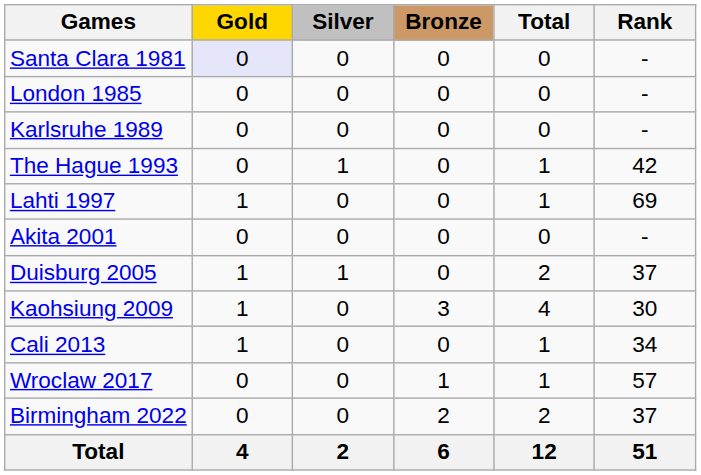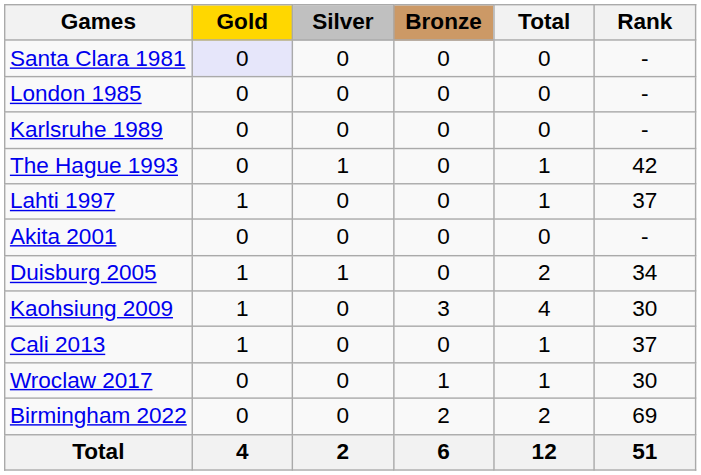 <table class="wikitable sortable" style="margin-top:0em; text-align:center; font-size:100%;">
 <tr>
 <th>Games</th>
 <th style="background:gold; width:4em;"><strong>Gold</strong></th>
 <th style="background:silver; width:4em;"><strong>Silver</strong></th>
 <th style="background:#cc9966; width:4em;"><strong>Bronze</strong></th>
 <th style="width:4em;">Total</th>
 <th style="width:4em;">Rank</th>
 </tr>
 <tr>
 <td align=left> <a href='#'>Santa Clara 1981</a></td>
 <td style="background: lavender;">0</td>
 <td>0</td>
 <td>0</td>
 <td>0</td>
 <td>-</td>
 </tr>
 <tr>
 <td align=left> <a href='#'>London 1985</a></td>
 <td>0</td>
 <td>0</td>
 <td>0</td>
 <td>0</td>
 <td>-</td>
 </tr>
 <tr>
 <td align=left> <a href='#'>Karlsruhe 1989</a></td>
 <td>0</td>
 <td>0</td>
 <td>0</td>
 <td>0</td>
 <td>-</td>
 </tr>
 <tr>
 <td align=left> <a href='#'>The Hague 1993</a></td>
 <td>0</td>
 <td>1</td>
 <td>0</td>
 <td>1</td>
 <td>42</td>
 </tr>
 <tr>
 <td align=left> <a href='#'>Lahti 1997</a></td>
 <td>1</td>
 <td>0</td>
 <td>0</td>
 <td>1</td>
-<td>69</td>
+<td>37</td>
 </tr>
 <tr>
 <td align=left> <a href='#'>Akita 2001</a></td>
 <td>0</td>
 <td>0</td>
 <td>0</td>
 <td>0</td>
 <td>-</td>
 </tr>
 <tr>
 <td align=left> <a href='#'>Duisburg 2005</a></td>
 <td>1</td>
 <td>1</td>
 <td>0</td>
 <td>2</td>
-<td>37</td>
+<td>34</td>
 </tr>
 <tr>
 <td align=left> <a href='#'>Kaohsiung 2009</a></td>
 <td>1</td>
 <td>0</td>
 <td>3</td>
 <td>4</td>
 <td>30</td>
 </tr>
 <tr>
 <td align=left> <a href='#'>Cali 2013</a></td>
 <td>1</td>
 <td>0</td>
 <td>0</td>
 <td>1</td>
-<td>34</td>
+<td>37</td>
 </tr>
 <tr>
 <td align=left> <a href='#'>Wroclaw 2017</a></td>
 <td>0</td>
 <td>0</td>
 <td>1</td>
 <td>1</td>
-<td>57</td>
+<td>30</td>
 </tr>
 <tr>
 <td align=left> <a href='#'>Birmingham 2022</a></td>
 <td>0</td>
 <td>0</td>
 <td>2</td>
 <td>2</td>
-<td>37</td>
+<td>69</td>
 </tr>
 <tr>
 <th>Total</th>
 <th>4</th>
 <th>2</th>
 <th>6</th>
 <th>12</th>
 <th>51</th>
 </tr>
 </table>
